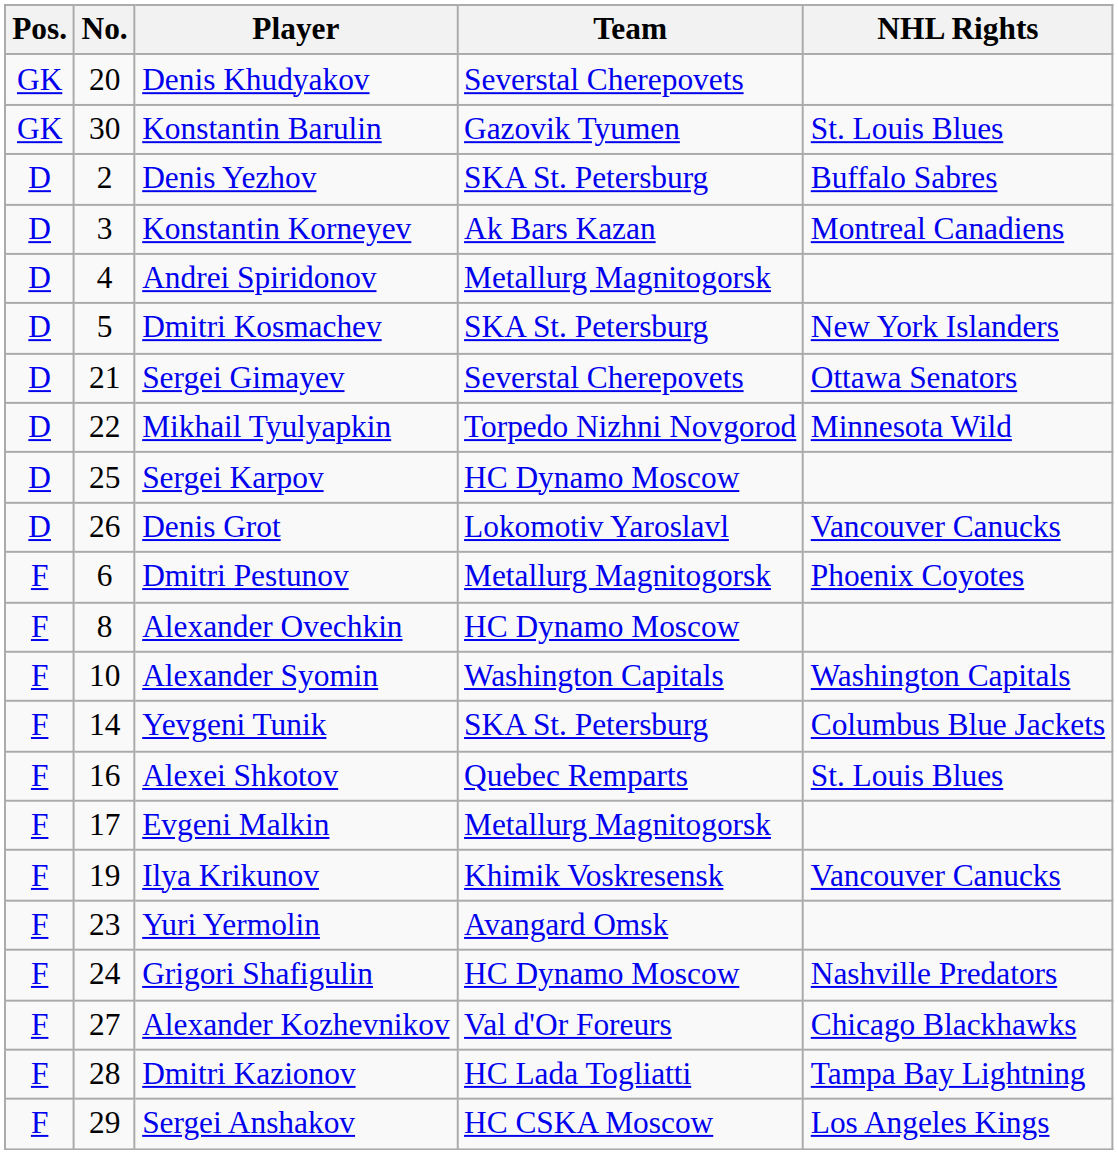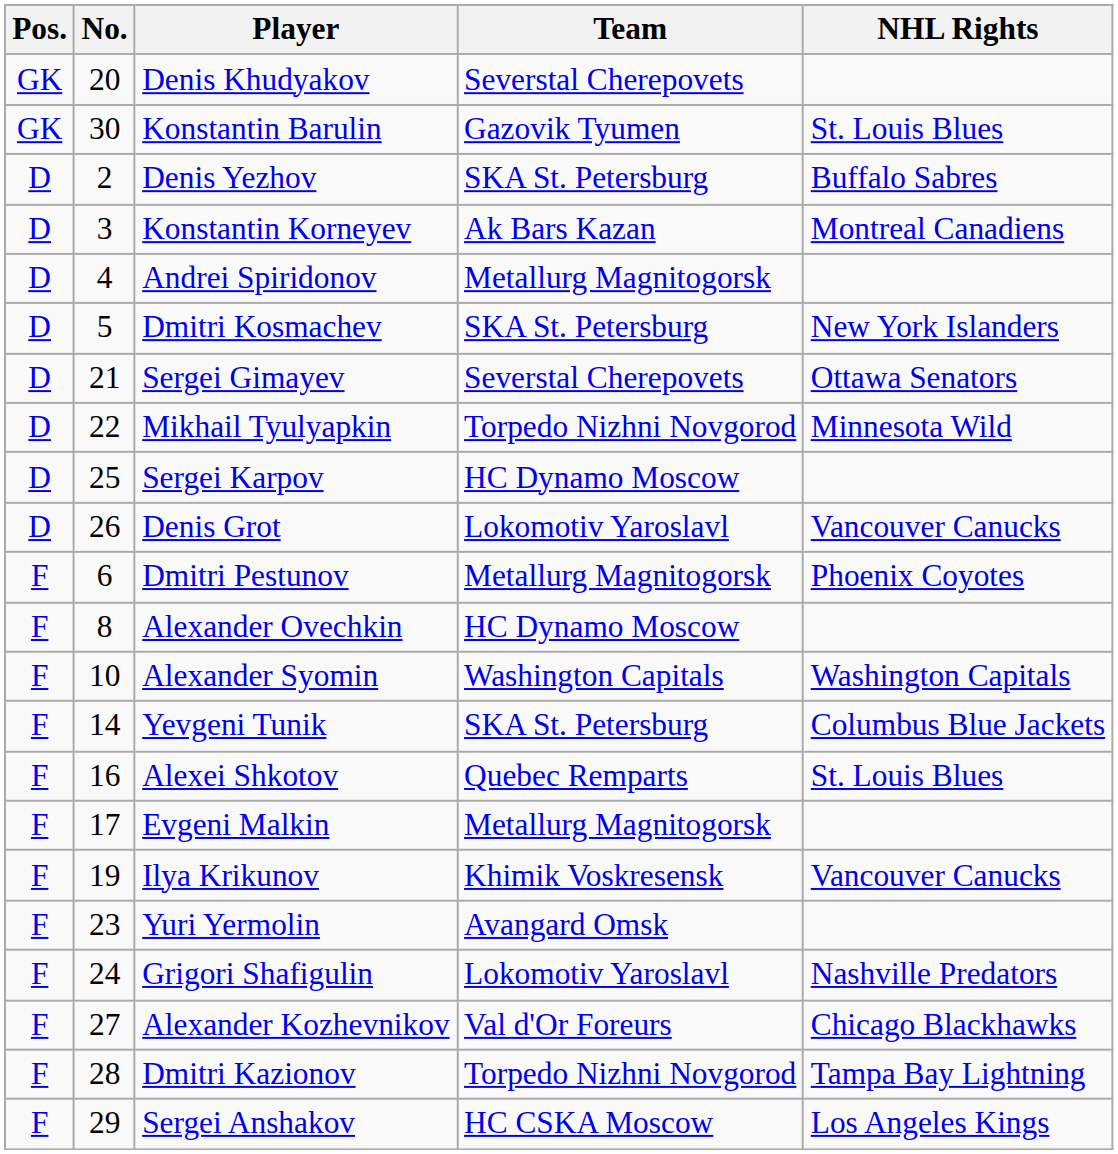 <table class="wikitable sortable">
 <tr>
 <th>Pos.</th>
 <th>No.</th>
 <th>Player</th>
 <th>Team</th>
 <th>NHL Rights</th>
 </tr>
 <tr>
 <td style="text-align:center;"><a href='#'>GK</a></td>
 <td style="text-align:center;">20</td>
 <td><a href='#'>Denis Khudyakov</a></td>
 <td> <a href='#'>Severstal Cherepovets</a></td>
 <td></td>
 </tr>
 <tr>
 <td style="text-align:center;"><a href='#'>GK</a></td>
 <td style="text-align:center;">30</td>
 <td><a href='#'>Konstantin Barulin</a></td>
 <td> <a href='#'>Gazovik Tyumen</a></td>
 <td><a href='#'>St. Louis Blues</a></td>
 </tr>
 <tr>
 <td style="text-align:center;"><a href='#'>D</a></td>
 <td style="text-align:center;">2</td>
 <td><a href='#'>Denis Yezhov</a></td>
 <td> <a href='#'>SKA St. Petersburg</a></td>
 <td><a href='#'>Buffalo Sabres</a></td>
 </tr>
 <tr>
 <td style="text-align:center;"><a href='#'>D</a></td>
 <td style="text-align:center;">3</td>
 <td><a href='#'>Konstantin Korneyev</a></td>
 <td> <a href='#'>Ak Bars Kazan</a></td>
 <td><a href='#'>Montreal Canadiens</a></td>
 </tr>
 <tr>
 <td style="text-align:center;"><a href='#'>D</a></td>
 <td style="text-align:center;">4</td>
 <td><a href='#'>Andrei Spiridonov</a></td>
 <td> <a href='#'>Metallurg Magnitogorsk</a></td>
 <td></td>
 </tr>
 <tr>
 <td style="text-align:center;"><a href='#'>D</a></td>
 <td style="text-align:center;">5</td>
 <td><a href='#'>Dmitri Kosmachev</a></td>
 <td> <a href='#'>SKA St. Petersburg</a></td>
 <td><a href='#'>New York Islanders</a></td>
 </tr>
 <tr>
 <td style="text-align:center;"><a href='#'>D</a></td>
 <td style="text-align:center;">21</td>
 <td><a href='#'>Sergei Gimayev</a></td>
 <td> <a href='#'>Severstal Cherepovets</a></td>
 <td><a href='#'>Ottawa Senators</a></td>
 </tr>
 <tr>
 <td style="text-align:center;"><a href='#'>D</a></td>
 <td style="text-align:center;">22</td>
 <td><a href='#'>Mikhail Tyulyapkin</a></td>
 <td> <a href='#'>Torpedo Nizhni Novgorod</a></td>
 <td><a href='#'>Minnesota Wild</a></td>
 </tr>
 <tr>
 <td style="text-align:center;"><a href='#'>D</a></td>
 <td style="text-align:center;">25</td>
 <td><a href='#'>Sergei Karpov</a></td>
 <td> <a href='#'>HC Dynamo Moscow</a></td>
 <td></td>
 </tr>
 <tr>
 <td style="text-align:center;"><a href='#'>D</a></td>
 <td style="text-align:center;">26</td>
 <td><a href='#'>Denis Grot</a></td>
 <td> <a href='#'>Lokomotiv Yaroslavl</a></td>
 <td><a href='#'>Vancouver Canucks</a></td>
 </tr>
 <tr>
 <td style="text-align:center;"><a href='#'>F</a></td>
 <td style="text-align:center;">6</td>
 <td><a href='#'>Dmitri Pestunov</a></td>
 <td> <a href='#'>Metallurg Magnitogorsk</a></td>
 <td><a href='#'>Phoenix Coyotes</a></td>
 </tr>
 <tr>
 <td style="text-align:center;"><a href='#'>F</a></td>
 <td style="text-align:center;">8</td>
 <td><a href='#'>Alexander Ovechkin</a></td>
 <td> <a href='#'>HC Dynamo Moscow</a></td>
 <td></td>
 </tr>
 <tr>
 <td style="text-align:center;"><a href='#'>F</a></td>
 <td style="text-align:center;">10</td>
 <td><a href='#'>Alexander Syomin</a></td>
 <td> <a href='#'>Washington Capitals</a></td>
 <td><a href='#'>Washington Capitals</a></td>
 </tr>
 <tr>
 <td style="text-align:center;"><a href='#'>F</a></td>
 <td style="text-align:center;">14</td>
 <td><a href='#'>Yevgeni Tunik</a></td>
 <td> <a href='#'>SKA St. Petersburg</a></td>
 <td><a href='#'>Columbus Blue Jackets</a></td>
 </tr>
 <tr>
 <td style="text-align:center;"><a href='#'>F</a></td>
 <td style="text-align:center;">16</td>
 <td><a href='#'>Alexei Shkotov</a></td>
 <td> <a href='#'>Quebec Remparts</a></td>
 <td><a href='#'>St. Louis Blues</a></td>
 </tr>
 <tr>
 <td style="text-align:center;"><a href='#'>F</a></td>
 <td style="text-align:center;">17</td>
 <td><a href='#'>Evgeni Malkin</a></td>
 <td> <a href='#'>Metallurg Magnitogorsk</a></td>
 <td></td>
 </tr>
 <tr>
 <td style="text-align:center;"><a href='#'>F</a></td>
 <td style="text-align:center;">19</td>
 <td><a href='#'>Ilya Krikunov</a></td>
 <td> <a href='#'>Khimik Voskresensk</a></td>
 <td><a href='#'>Vancouver Canucks</a></td>
 </tr>
 <tr>
 <td style="text-align:center;"><a href='#'>F</a></td>
 <td style="text-align:center;">23</td>
 <td><a href='#'>Yuri Yermolin</a></td>
 <td> <a href='#'>Avangard Omsk</a></td>
 <td></td>
 </tr>
 <tr>
 <td style="text-align:center;"><a href='#'>F</a></td>
 <td style="text-align:center;">24</td>
 <td><a href='#'>Grigori Shafigulin</a></td>
-<td> <a href='#'>HC Dynamo Moscow</a></td>
+<td> <a href='#'>Lokomotiv Yaroslavl</a></td>
 <td><a href='#'>Nashville Predators</a></td>
 </tr>
 <tr>
 <td style="text-align:center;"><a href='#'>F</a></td>
 <td style="text-align:center;">27</td>
 <td><a href='#'>Alexander Kozhevnikov</a></td>
 <td> <a href='#'>Val d'Or Foreurs</a></td>
 <td><a href='#'>Chicago Blackhawks</a></td>
 </tr>
 <tr>
 <td style="text-align:center;"><a href='#'>F</a></td>
 <td style="text-align:center;">28</td>
 <td><a href='#'>Dmitri Kazionov</a></td>
-<td> <a href='#'>HC Lada Togliatti</a></td>
+<td> <a href='#'>Torpedo Nizhni Novgorod</a></td>
 <td><a href='#'>Tampa Bay Lightning</a></td>
 </tr>
 <tr>
 <td style="text-align:center;"><a href='#'>F</a></td>
 <td style="text-align:center;">29</td>
 <td><a href='#'>Sergei Anshakov</a></td>
 <td> <a href='#'>HC CSKA Moscow</a></td>
 <td><a href='#'>Los Angeles Kings</a></td>
 </tr>
 <tr>
 </tr>
 </table>
